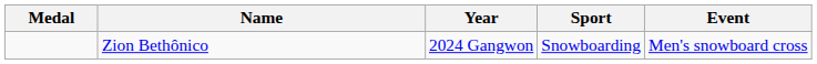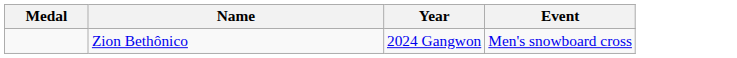 <table class="wikitable sortable">
 <tr>
 <th style="width:5em;">Medal</th>
 <th width=300>Name</th>
 <th>Year</th>
-<th>Sport</th>
 <th>Event</th>
 </tr>
 <tr>
 <td></td>
 <td><a href='#'>Zion Bethônico</a></td>
 <td><a href='#'>2024 Gangwon</a></td>
-<td><a href='#'>Snowboarding</a></td>
 <td><a href='#'>Men's snowboard cross</a></td>
 </tr>
 </table>
